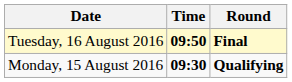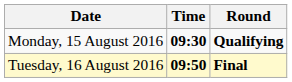 <table class="wikitable">
 <tr>
 <th>Date</th>
 <th>Time</th>
 <th>Round</th>
 </tr>
+<tr>
+<td>Monday, 15 August 2016</td>
+<td><strong>09:30</strong></td>
+<td><strong>Qualifying</strong></td>
+</tr>
 <tr style=background:lemonchiffon>
 <td>Tuesday, 16 August 2016</td>
 <td><strong>09:50</strong></td>
 <td><strong>Final</strong></td>
 </tr>
-<tr>
-<td>Monday, 15 August 2016</td>
-<td><strong>09:30</strong></td>
-<td><strong>Qualifying</strong></td>
-</tr>
 </table>
